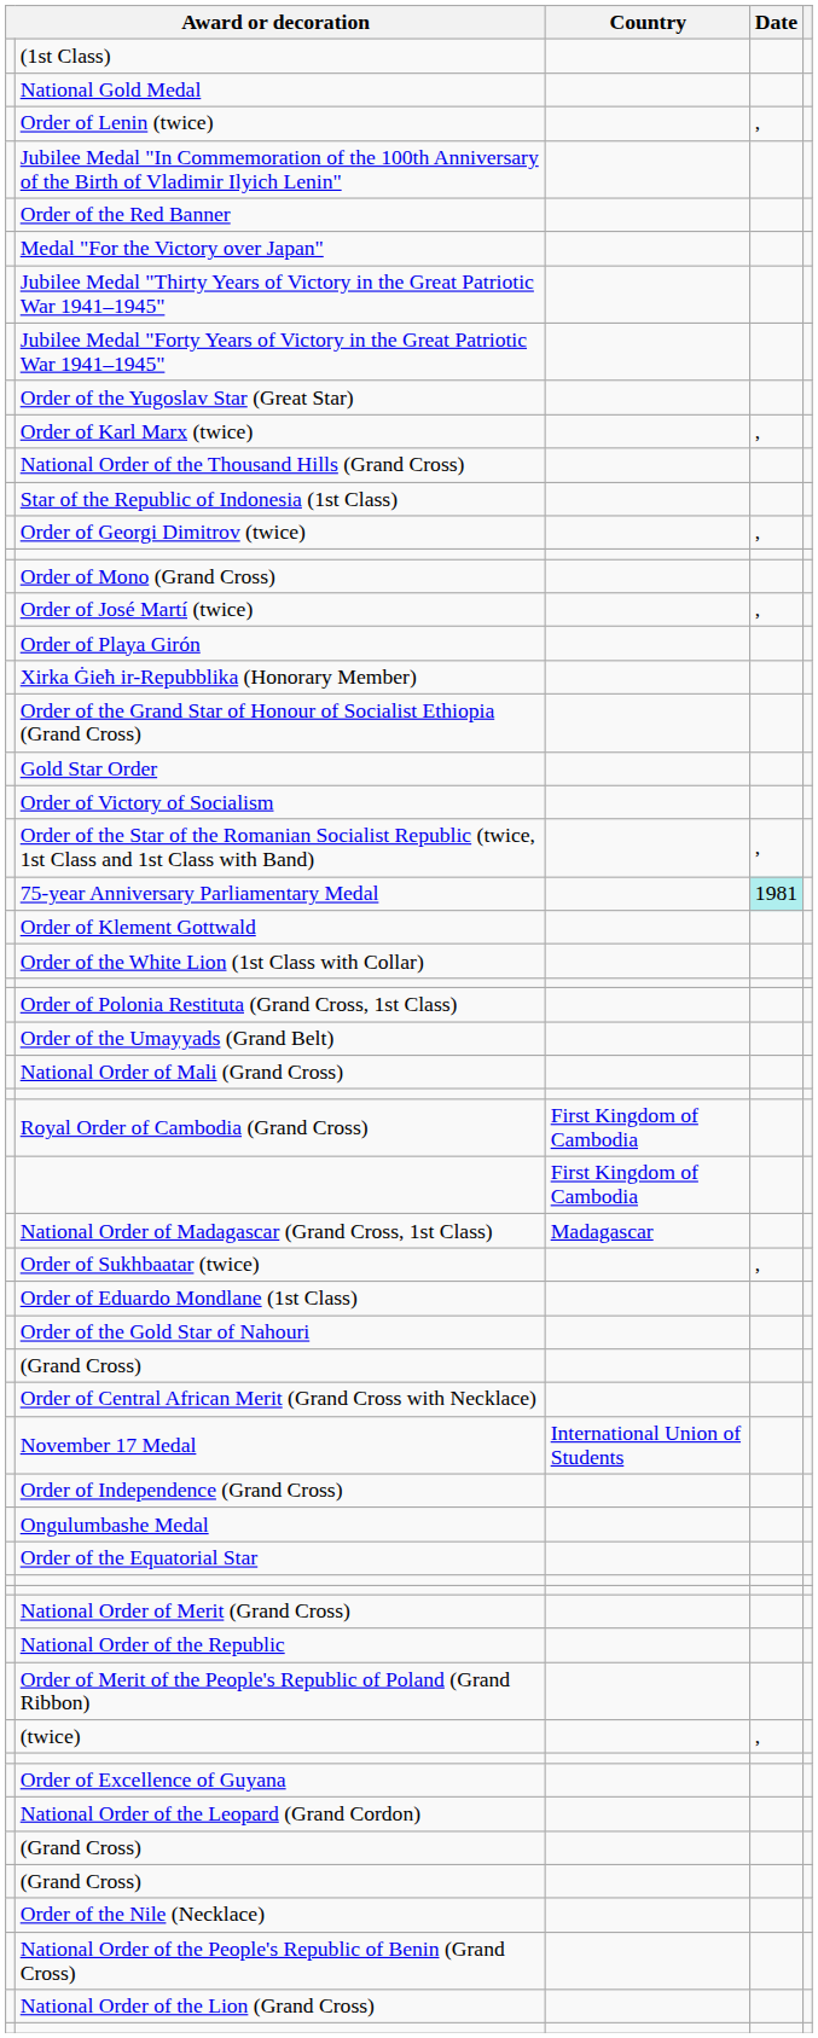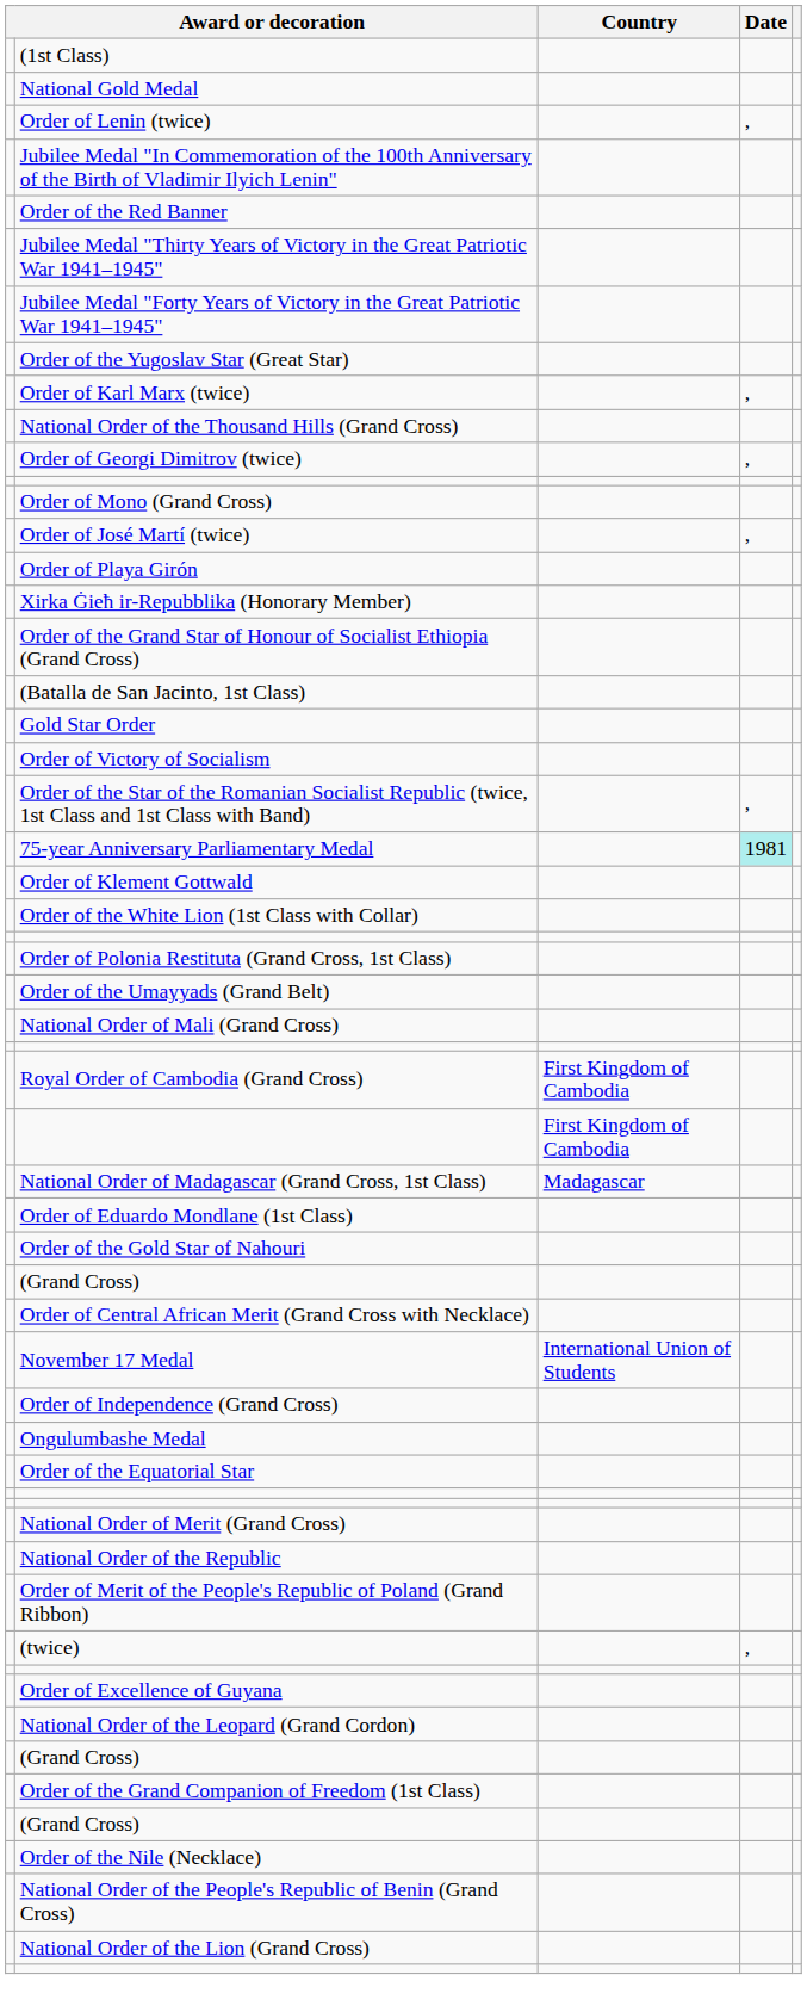 <table class="wikitable sortable" style="text-align:left;">
 <tr>
 <th colspan=2 width="490px">Award or decoration</th>
 <th>Country</th>
 <th>Date</th>
 <th class="unsortable"></th>
 </tr>
 <tr>
 <td></td>
 <td> (1st Class)</td>
 <td></td>
 <td></td>
 <td></td>
 </tr>
 <tr>
 <td></td>
 <td><a href='#'>National Gold Medal</a></td>
 <td></td>
 <td></td>
 <td></td>
 </tr>
 <tr>
 <td></td>
 <td><a href='#'>Order of Lenin</a> (twice)</td>
 <td></td>
 <td>,<br></td>
 <td></td>
 </tr>
 <tr>
 <td></td>
 <td><a href='#'>Jubilee Medal "In Commemoration of the 100th Anniversary of the Birth of Vladimir Ilyich Lenin"</a></td>
 <td></td>
 <td></td>
 <td></td>
 </tr>
 <tr>
 <td></td>
 <td><a href='#'>Order of the Red Banner</a></td>
 <td></td>
 <td></td>
 <td></td>
 </tr>
 <tr>
 <td></td>
-<td><a href='#'>Medal "For the Victory over Japan"</a></td>
-<td></td>
-<td></td>
-<td></td>
-</tr>
-<tr>
-<td></td>
 <td><a href='#'>Jubilee Medal "Thirty Years of Victory in the Great Patriotic War 1941–1945"</a></td>
 <td></td>
 <td></td>
 <td></td>
 </tr>
 <tr>
 <td></td>
 <td><a href='#'>Jubilee Medal "Forty Years of Victory in the Great Patriotic War 1941–1945"</a></td>
 <td></td>
 <td></td>
 <td></td>
 </tr>
 <tr>
 <td></td>
 <td><a href='#'>Order of the Yugoslav Star</a> (Great Star)</td>
 <td></td>
 <td></td>
 <td></td>
 </tr>
 <tr>
 <td></td>
 <td><a href='#'>Order of Karl Marx</a> (twice)</td>
 <td></td>
 <td>,<br></td>
 <td></td>
 </tr>
 <tr>
 <td></td>
 <td><a href='#'>National Order of the Thousand Hills</a> (Grand Cross)</td>
-<td></td>
-<td></td>
-<td></td>
-</tr>
-<tr>
-<td></td>
-<td><a href='#'>Star of the Republic of Indonesia</a> (1st Class)</td>
 <td></td>
 <td></td>
 <td></td>
 </tr>
 <tr>
 <td></td>
 <td><a href='#'>Order of Georgi Dimitrov</a> (twice)</td>
 <td></td>
 <td>,<br></td>
 <td></td>
 </tr>
 <tr>
 <td></td>
 <td></td>
 <td></td>
 <td></td>
 <td></td>
 </tr>
 <tr>
 <td></td>
 <td><a href='#'>Order of Mono</a> (Grand Cross)</td>
 <td></td>
 <td></td>
 <td></td>
 </tr>
 <tr>
 <td></td>
 <td><a href='#'>Order of José Martí</a> (twice)</td>
 <td></td>
 <td>,<br></td>
 <td></td>
 </tr>
 <tr>
 <td></td>
 <td><a href='#'>Order of Playa Girón</a></td>
 <td></td>
 <td></td>
 <td></td>
 </tr>
 <tr>
 <td></td>
 <td><a href='#'>Xirka Ġieħ ir-Repubblika</a> (Honorary Member)</td>
 <td></td>
 <td></td>
 <td></td>
 </tr>
 <tr>
 <td></td>
 <td><a href='#'>Order of the Grand Star of Honour of Socialist Ethiopia</a> (Grand Cross)</td>
+<td></td>
+<td></td>
+<td></td>
+</tr>
+<tr>
+<td></td>
+<td> (Batalla de San Jacinto, 1st Class)</td>
 <td></td>
 <td></td>
 <td></td>
 </tr>
 <tr>
 <td></td>
 <td><a href='#'>Gold Star Order</a></td>
 <td></td>
 <td></td>
 <td></td>
 </tr>
 <tr>
 <td></td>
 <td><a href='#'>Order of Victory of Socialism</a></td>
 <td></td>
 <td></td>
 <td></td>
 </tr>
 <tr>
 <td></td>
 <td><a href='#'>Order of the Star of the Romanian Socialist Republic</a> (twice, 1st Class and 1st Class with Band)</td>
 <td></td>
 <td>,<br></td>
 <td></td>
 </tr>
 <tr>
 <td></td>
 <td><a href='#'>75-year Anniversary Parliamentary Medal</a></td>
 <td></td>
 <td style="background: paleturquoise;">1981</td>
 <td></td>
 </tr>
 <tr>
 <td></td>
 <td><a href='#'>Order of Klement Gottwald</a></td>
 <td></td>
 <td></td>
 <td></td>
 </tr>
 <tr>
 <td></td>
 <td><a href='#'>Order of the White Lion</a> (1st Class with Collar)</td>
 <td></td>
 <td></td>
 <td></td>
 </tr>
 <tr>
 <td></td>
 <td></td>
 <td></td>
 <td></td>
 <td></td>
 </tr>
 <tr>
 <td></td>
 <td><a href='#'>Order of Polonia Restituta</a> (Grand Cross, 1st Class)</td>
 <td></td>
 <td></td>
 <td></td>
 </tr>
 <tr>
 <td></td>
 <td><a href='#'>Order of the Umayyads</a> (Grand Belt)</td>
 <td></td>
 <td></td>
 <td></td>
 </tr>
 <tr>
 <td></td>
 <td><a href='#'>National Order of Mali</a> (Grand Cross)</td>
 <td></td>
 <td></td>
 <td></td>
 </tr>
 <tr>
 <td></td>
 <td></td>
 <td></td>
 <td></td>
 <td></td>
 </tr>
 <tr>
 <td></td>
 <td><a href='#'>Royal Order of Cambodia</a> (Grand Cross)</td>
 <td> <a href='#'>First Kingdom of Cambodia</a></td>
 <td></td>
 <td></td>
 </tr>
 <tr>
 <td></td>
 <td></td>
 <td> <a href='#'>First Kingdom of Cambodia</a></td>
 <td></td>
 <td></td>
 </tr>
 <tr>
 <td></td>
 <td><a href='#'>National Order of Madagascar</a> (Grand Cross, 1st Class)</td>
 <td> <a href='#'>Madagascar</a></td>
 <td></td>
-<td></td>
-</tr>
-<tr>
-<td></td>
-<td><a href='#'>Order of Sukhbaatar</a> (twice)</td>
-<td></td>
-<td>,<br></td>
 <td></td>
 </tr>
 <tr>
 <td></td>
 <td><a href='#'>Order of Eduardo Mondlane</a> (1st Class)</td>
 <td></td>
 <td></td>
 <td></td>
 </tr>
 <tr>
 <td></td>
 <td><a href='#'>Order of the Gold Star of Nahouri</a></td>
 <td></td>
 <td></td>
 <td></td>
 </tr>
 <tr>
 <td></td>
 <td> (Grand Cross)</td>
 <td></td>
 <td></td>
 <td></td>
 </tr>
 <tr>
 <td></td>
 <td><a href='#'>Order of Central African Merit</a> (Grand Cross with Necklace)</td>
 <td></td>
 <td></td>
 <td></td>
 </tr>
 <tr>
 <td></td>
 <td><a href='#'>November 17 Medal</a></td>
 <td><a href='#'>International Union of Students</a></td>
 <td></td>
 <td></td>
 </tr>
 <tr>
 <td></td>
 <td><a href='#'>Order of Independence</a> (Grand Cross)</td>
 <td></td>
 <td></td>
 <td></td>
 </tr>
 <tr>
 <td></td>
 <td><a href='#'>Ongulumbashe Medal</a></td>
 <td></td>
 <td></td>
 <td></td>
 </tr>
 <tr>
 <td></td>
 <td><a href='#'>Order of the Equatorial Star</a></td>
 <td></td>
 <td></td>
 <td></td>
 </tr>
 <tr>
 <td></td>
 <td></td>
 <td></td>
 <td></td>
 <td></td>
 </tr>
 <tr>
 <td></td>
 <td></td>
 <td></td>
 <td></td>
 <td></td>
 </tr>
 <tr>
 <td></td>
 <td><a href='#'>National Order of Merit</a> (Grand Cross)</td>
 <td></td>
 <td></td>
 <td></td>
 </tr>
 <tr>
 <td></td>
 <td><a href='#'>National Order of the Republic</a></td>
 <td></td>
 <td></td>
 <td></td>
 </tr>
 <tr>
 <td></td>
 <td><a href='#'>Order of Merit of the People's Republic of Poland</a> (Grand Ribbon)</td>
 <td></td>
 <td></td>
 <td></td>
 </tr>
 <tr>
 <td></td>
 <td> (twice)</td>
 <td></td>
 <td>,<br></td>
 <td></td>
 </tr>
 <tr>
 <td></td>
 <td></td>
 <td></td>
 <td></td>
 <td></td>
 </tr>
 <tr>
 <td></td>
 <td><a href='#'>Order of Excellence of Guyana</a></td>
 <td></td>
 <td></td>
 <td></td>
 </tr>
 <tr>
 <td></td>
 <td><a href='#'>National Order of the Leopard</a> (Grand Cordon)</td>
 <td></td>
 <td></td>
 <td></td>
 </tr>
 <tr>
 <td></td>
 <td> (Grand Cross)</td>
 <td></td>
 <td></td>
 <td></td>
 </tr>
 <tr>
 <td></td>
+<td><a href='#'>Order of the Grand Companion of Freedom</a> (1st Class)</td>
+<td></td>
+<td></td>
+<td></td>
+</tr>
+<tr>
+<td></td>
 <td> (Grand Cross)</td>
 <td></td>
 <td></td>
 <td></td>
 </tr>
 <tr>
 <td></td>
 <td><a href='#'>Order of the Nile</a> (Necklace)</td>
 <td></td>
 <td></td>
 <td></td>
 </tr>
 <tr>
 <td></td>
 <td><a href='#'>National Order of the People's Republic of Benin</a> (Grand Cross)</td>
 <td></td>
 <td></td>
 <td></td>
 </tr>
 <tr>
 <td></td>
 <td><a href='#'>National Order of the Lion</a> (Grand Cross)</td>
 <td></td>
 <td></td>
 <td></td>
 </tr>
 <tr>
 <td></td>
 <td></td>
 <td></td>
 <td></td>
 <td></td>
 </tr>
 </table>
